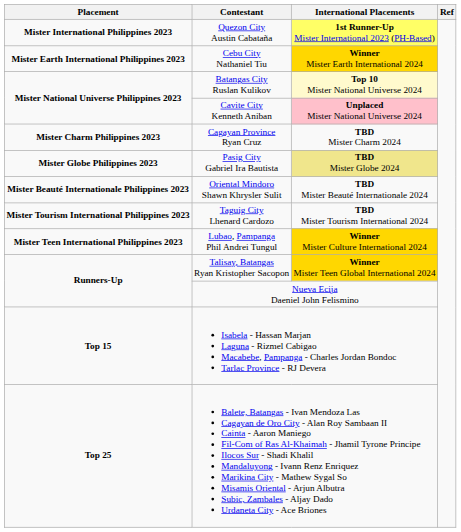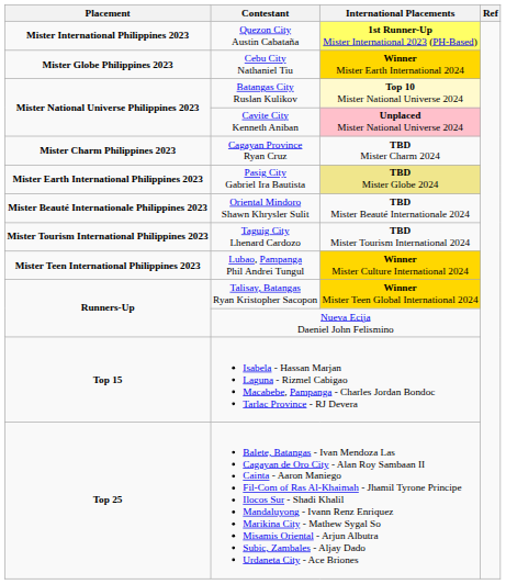 <table class="wikitable sortable" style="font-size: 85%;">
 <tr>
 <th>Placement</th>
 <th>Contestant</th>
 <th>International Placements</th>
 <th>Ref</th>
 </tr>
 <tr>
 <td align="center"><strong>Mister International Philippines 2023</strong></td>
 <td align="center"><a href='#'>Quezon City</a><br>Austin Cabataña</td>
 <td align="center"  style="background:#FFFF66;"><strong>1st Runner-Up</strong><br><a href='#'>Mister International 2023</a> (<a href='#'>PH-Based</a>)</td>
 <td rowspan="13"></td>
 </tr>
 <tr>
-<td align="center"><strong>Mister Earth International Philippines 2023</strong></td>
+<td align="center"><strong>Mister Globe Philippines 2023</strong></td>
 <td align="center"><a href='#'>Cebu City</a><br>Nathaniel Tiu</td>
 <td align="center" style="background:gold;"><strong>Winner</strong><br>Mister Earth International 2024</td>
 </tr>
 <tr>
 <td align="center" rowspan="2"><strong>Mister National Universe Philippines 2023</strong></td>
 <td align="center"><a href='#'>Batangas City</a><br>Ruslan Kulikov</td>
 <td align="center" style="background:#FFFACD;"><strong>Top 10</strong><br>Mister National Universe 2024</td>
 </tr>
 <tr>
 <td align="center"><a href='#'>Cavite City</a><br>Kenneth Aniban</td>
 <td align="center" style="background:pink;"><strong>Unplaced</strong><br>Mister National Universe 2024</td>
 </tr>
 <tr>
 <td align="center"><strong>Mister Charm Philippines 2023</strong></td>
 <td align="center"><a href='#'>Cagayan Province</a><br>Ryan Cruz</td>
 <td align="center"><strong>TBD</strong><br>Mister Charm  2024</td>
 </tr>
 <tr>
-<td align="center"><strong>Mister Globe Philippines 2023</strong></td>
+<td align="center"><strong>Mister Earth International Philippines 2023</strong></td>
 <td align="center"><a href='#'>Pasig City</a><br>Gabriel Ira Bautista</td>
 <td align="center" style="background: khaki;"><strong>TBD</strong><br>Mister Globe  2024</td>
 </tr>
 <tr>
 <td align="center"><strong>Mister Beauté Internationale Philippines 2023</strong></td>
 <td align="center"><a href='#'>Oriental Mindoro</a><br>Shawn Khrysler Sulit</td>
 <td align="center"><strong>TBD</strong><br>Mister Beauté Internationale 2024</td>
 </tr>
 <tr>
 <td align="center"><strong>Mister Tourism International Philippines 2023</strong></td>
 <td align="center"><a href='#'>Taguig City</a><br>Lhenard Cardozo</td>
 <td align="center"><strong>TBD</strong><br>Mister Tourism International 2024</td>
 </tr>
 <tr>
 <td align="center"><strong>Mister Teen International Philippines 2023</strong></td>
 <td align="center"><a href='#'>Lubao</a>, <a href='#'>Pampanga</a><br>Phil Andrei Tungul</td>
 <td align="center" style="background:gold;"><strong>Winner</strong><br>Mister Culture International 2024</td>
 </tr>
 <tr>
 <td align="center" rowspan="2"><strong>Runners-Up</strong></td>
 <td align="center"><a href='#'>Talisay, Batangas</a><br>Ryan Kristopher Sacopon</td>
 <td align="center"  style="background:gold;"><strong>Winner</strong><br>Mister Teen Global International 2024</td>
 </tr>
 <tr>
 <td colspan="2" align="center"><a href='#'>Nueva Ecija</a><br>Daeniel John Felismino</td>
 </tr>
 <tr>
 <td align="center"><strong>Top 15</strong></td>
 <td colspan="2"><br><ul><li><a href='#'>Isabela</a> - Hassan Marjan</li><li><a href='#'>Laguna</a> - Rizmel Cabigao</li><li><a href='#'>Macabebe</a>, <a href='#'>Pampanga</a> - Charles Jordan Bondoc</li><li><a href='#'>Tarlac Province</a> - RJ Devera</li></ul></td>
 </tr>
 <tr>
 <td align="center"><strong>Top 25</strong></td>
 <td colspan="2"><br><ul><li><a href='#'>Balete, Batangas</a> - Ivan Mendoza Las</li><li><a href='#'>Cagayan de Oro City</a> - Alan Roy Sambaan II</li><li><a href='#'>Cainta</a> - Aaron Maniego</li><li><a href='#'>Fil-Com of Ras Al-Khaimah</a> - Jhamil Tyrone Principe</li><li><a href='#'>Ilocos Sur</a> - Shadi Khalil</li><li><a href='#'>Mandaluyong</a> - Ivann Renz Enriquez</li><li><a href='#'>Marikina City</a> - Mathew Sygal So</li><li><a href='#'>Misamis Oriental</a> - Arjun Albutra</li><li><a href='#'>Subic, Zambales</a> - Aljay Dado</li><li><a href='#'>Urdaneta City</a> - Ace Briones</li></ul></td>
 </tr>
 </table>
